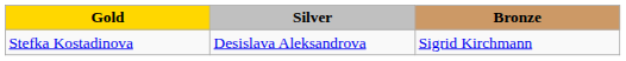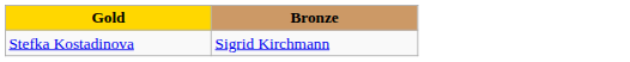 <table class="wikitable" style="text-align:left">
 <tr align="center">
 <td width=200 bgcolor=gold><strong>Gold</strong></td>
-<td width=200 bgcolor=silver><strong>Silver</strong></td>
 <td width=200 bgcolor=CC9966><strong>Bronze</strong></td>
 </tr>
 <tr>
 <td><a href='#'>Stefka Kostadinova</a><br><em></em></td>
-<td><a href='#'>Desislava Aleksandrova</a><br><em></em></td>
 <td><a href='#'>Sigrid Kirchmann</a><br><em></em></td>
 </tr>
 </table>
